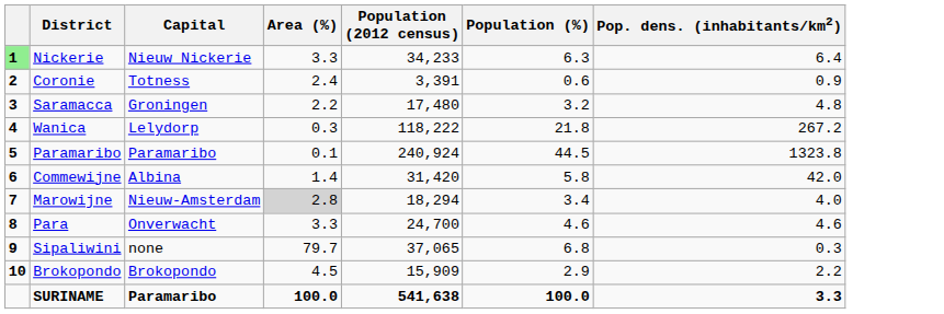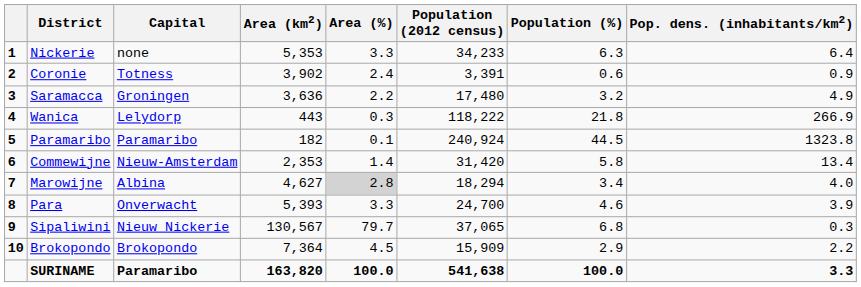 <table class="wikitable sortable">
 <tr>
 <th #></th>
 <th>District</th>
 <th>Capital</th>
+<th>Area (km<sup>2</sup>)</th>
 <th>Area (%)</th>
 <th>Population <br> (2012 census)</th>
 <th>Population (%)</th>
 <th>Pop. dens. (inhabitants/km<sup>2</sup>)</th>
 </tr>
 <tr>
-<td style="background: lightgreen;"><strong>1</strong></td>
+<td><strong>1</strong></td>
 <td><a href='#'>Nickerie</a></td>
-<td><a href='#'>Nieuw Nickerie</a></td>
+<td>none</td>
+<td align=right>5,353</td>
 <td align=right>3.3</td>
 <td align=right>34,233</td>
 <td align=right>6.3</td>
 <td align=right>6.4</td>
 </tr>
 <tr>
 <td><strong>2</strong></td>
 <td><a href='#'>Coronie</a></td>
 <td><a href='#'>Totness</a></td>
+<td align=right>3,902</td>
 <td align=right>2.4</td>
 <td align=right>3,391</td>
 <td align=right>0.6</td>
 <td align=right>0.9</td>
 </tr>
 <tr>
 <td><strong>3</strong></td>
 <td><a href='#'>Saramacca</a></td>
 <td><a href='#'>Groningen</a></td>
+<td align=right>3,636</td>
 <td align=right>2.2</td>
 <td align=right>17,480</td>
 <td align=right>3.2</td>
-<td align=right>4.8</td>
+<td align=right>4.9</td>
 </tr>
 <tr>
 <td><strong>4</strong></td>
 <td><a href='#'>Wanica</a></td>
 <td><a href='#'>Lelydorp</a></td>
+<td align=right>443</td>
 <td align=right>0.3</td>
 <td align=right>118,222</td>
 <td align=right>21.8</td>
-<td align=right>267.2</td>
+<td align=right>266.9</td>
 </tr>
 <tr>
 <td><strong>5</strong></td>
 <td><a href='#'>Paramaribo</a></td>
 <td><a href='#'>Paramaribo</a></td>
+<td align=right>182</td>
 <td align=right>0.1</td>
 <td align=right>240,924</td>
 <td align=right>44.5</td>
 <td align=right>1323.8</td>
 </tr>
 <tr>
 <td><strong>6</strong></td>
 <td><a href='#'>Commewijne</a></td>
-<td><a href='#'>Albina</a></td>
+<td><a href='#'>Nieuw-Amsterdam</a></td>
+<td align=right>2,353</td>
 <td align=right>1.4</td>
 <td align="right">31,420</td>
 <td align=right>5.8</td>
-<td align=right>42.0</td>
+<td align=right>13.4</td>
 </tr>
 <tr>
 <td><strong>7</strong></td>
 <td><a href='#'>Marowijne</a></td>
-<td><a href='#'>Nieuw-Amsterdam</a></td>
+<td><a href='#'>Albina</a></td>
+<td align=right>4,627</td>
 <td align=right style="background: lightgrey;">2.8</td>
 <td align=right>18,294</td>
 <td align=right>3.4</td>
 <td align=right>4.0</td>
 </tr>
 <tr>
 <td><strong>8</strong></td>
 <td><a href='#'>Para</a></td>
 <td><a href='#'>Onverwacht</a></td>
+<td align=right>5,393</td>
 <td align=right>3.3</td>
 <td align=right>24,700</td>
 <td align=right>4.6</td>
-<td align=right>4.6</td>
+<td align=right>3.9</td>
 </tr>
 <tr>
 <td><strong>9</strong></td>
 <td><a href='#'>Sipaliwini</a></td>
-<td>none</td>
+<td><a href='#'>Nieuw Nickerie</a></td>
+<td align=right>130,567</td>
 <td align=right>79.7</td>
 <td align=right>37,065</td>
 <td align=right>6.8</td>
 <td align=right>0.3</td>
 </tr>
 <tr>
 <td><strong>10</strong></td>
 <td><a href='#'>Brokopondo</a></td>
 <td><a href='#'>Brokopondo</a></td>
+<td align=right>7,364</td>
 <td align=right>4.5</td>
 <td align=right>15,909</td>
 <td align=right>2.9</td>
 <td align=right>2.2</td>
 </tr>
 <tr class="sortbottom">
 <td></td>
 <td><strong>SURINAME</strong></td>
 <td><strong>Paramaribo</strong></td>
+<td align="right"><strong>163,820</strong></td>
 <td align="right"><strong>100.0</strong></td>
 <td align="right"><strong>541,638</strong></td>
 <td align="right"><strong>100.0</strong></td>
 <td align=right><strong>3.3</strong></td>
 </tr>
 </table>
